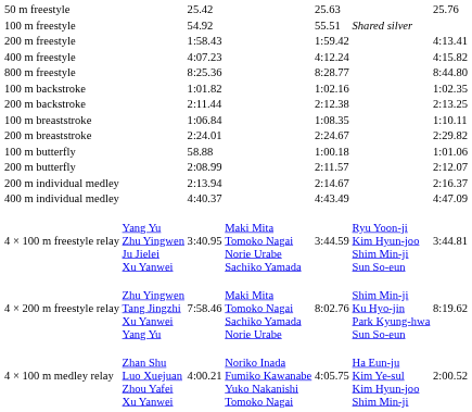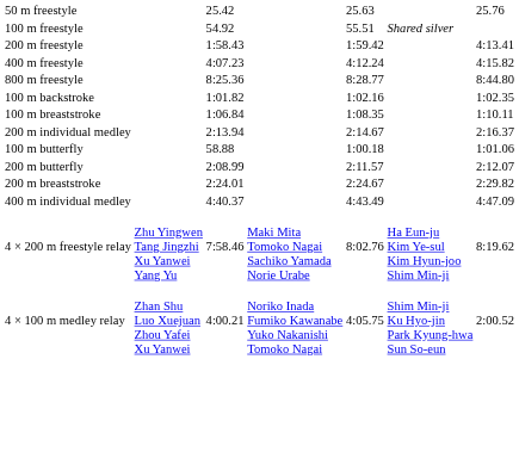 <table>
 <tr>
 <td>50 m freestyle<br></td>
 <td></td>
 <td>25.42</td>
 <td></td>
 <td>25.63</td>
 <td></td>
 <td>25.76</td>
 </tr>
 <tr>
 <td rowspan=2>100 m freestyle<br></td>
 <td rowspan=2></td>
 <td rowspan=2>54.92</td>
 <td></td>
 <td rowspan=2>55.51</td>
 <td rowspan=2><em>Shared silver</em></td>
 <td rowspan=2></td>
 </tr>
 <tr>
 <td></td>
 </tr>
 <tr>
 <td>200 m freestyle<br></td>
 <td></td>
 <td>1:58.43<br></td>
 <td></td>
 <td>1:59.42</td>
 <td></td>
 <td>4:13.41</td>
 </tr>
 <tr>
 <td>400 m freestyle<br></td>
 <td></td>
 <td>4:07.23<br></td>
 <td></td>
 <td>4:12.24</td>
 <td></td>
 <td>4:15.82</td>
 </tr>
 <tr>
 <td>800 m freestyle<br></td>
 <td></td>
 <td>8:25.36<br></td>
 <td></td>
 <td>8:28.77</td>
 <td></td>
 <td>8:44.80</td>
 </tr>
 <tr>
 <td>100 m backstroke<br></td>
 <td></td>
 <td>1:01.82</td>
 <td></td>
 <td>1:02.16</td>
 <td></td>
 <td>1:02.35</td>
 </tr>
 <tr>
-<td>200 m backstroke<br></td>
-<td></td>
-<td>2:11.44</td>
-<td></td>
-<td>2:12.38</td>
-<td></td>
-<td>2:13.25</td>
-</tr>
-<tr>
 <td>100 m breaststroke<br></td>
 <td></td>
 <td>1:06.84<br></td>
 <td></td>
 <td>1:08.35</td>
 <td></td>
 <td>1:10.11</td>
 </tr>
 <tr>
-<td>200 m breaststroke<br></td>
+<td>200 m individual medley<br></td>
 <td></td>
-<td>2:24.01<br></td>
+<td>2:13.94</td>
 <td></td>
-<td>2:24.67</td>
+<td>2:14.67</td>
 <td></td>
-<td>2:29.82</td>
+<td>2:16.37</td>
 </tr>
 <tr>
 <td>100 m butterfly<br></td>
 <td></td>
 <td>58.88</td>
 <td></td>
 <td>1:00.18</td>
 <td></td>
 <td>1:01.06</td>
 </tr>
 <tr>
 <td>200 m butterfly<br></td>
 <td></td>
 <td>2:08.99</td>
 <td></td>
 <td>2:11.57</td>
 <td></td>
 <td>2:12.07</td>
 </tr>
 <tr>
-<td>200 m individual medley<br></td>
+<td>200 m breaststroke<br></td>
 <td></td>
-<td>2:13.94</td>
+<td>2:24.01<br></td>
 <td></td>
-<td>2:14.67</td>
+<td>2:24.67</td>
 <td></td>
-<td>2:16.37</td>
+<td>2:29.82</td>
 </tr>
 <tr>
 <td>400 m individual medley<br></td>
 <td></td>
 <td>4:40.37</td>
 <td></td>
 <td>4:43.49</td>
 <td></td>
 <td>4:47.09</td>
 </tr>
 <tr>
-<td>4 × 100 m freestyle relay<br></td>
-<td><br><a href='#'>Yang Yu</a><br><a href='#'>Zhu Yingwen</a><br><a href='#'>Ju Jielei</a><br><a href='#'>Xu Yanwei</a></td>
-<td>3:40.95<br></td>
-<td><br><a href='#'>Maki Mita</a><br><a href='#'>Tomoko Nagai</a><br><a href='#'>Norie Urabe</a><br><a href='#'>Sachiko Yamada</a></td>
-<td>3:44.59</td>
-<td><br><a href='#'>Ryu Yoon-ji</a><br><a href='#'>Kim Hyun-joo</a><br><a href='#'>Shim Min-ji</a><br><a href='#'>Sun So-eun</a></td>
-<td>3:44.81</td>
-</tr>
-<tr>
 <td>4 × 200 m freestyle relay<br></td>
 <td><br><a href='#'>Zhu Yingwen</a><br><a href='#'>Tang Jingzhi</a><br><a href='#'>Xu Yanwei</a><br><a href='#'>Yang Yu</a></td>
 <td>7:58.46<br></td>
 <td><br><a href='#'>Maki Mita</a><br><a href='#'>Tomoko Nagai</a><br><a href='#'>Sachiko Yamada</a><br><a href='#'>Norie Urabe</a></td>
 <td>8:02.76</td>
-<td><br><a href='#'>Shim Min-ji</a><br><a href='#'>Ku Hyo-jin</a><br><a href='#'>Park Kyung-hwa</a><br><a href='#'>Sun So-eun</a></td>
+<td><br><a href='#'>Ha Eun-ju</a><br><a href='#'>Kim Ye-sul</a><br><a href='#'>Kim Hyun-joo</a><br><a href='#'>Shim Min-ji</a></td>
 <td>8:19.62</td>
 </tr>
 <tr>
 <td>4 × 100 m medley relay<br></td>
 <td><br><a href='#'>Zhan Shu</a><br><a href='#'>Luo Xuejuan</a><br><a href='#'>Zhou Yafei</a><br><a href='#'>Xu Yanwei</a></td>
 <td>4:00.21<br></td>
 <td><br><a href='#'>Noriko Inada</a><br><a href='#'>Fumiko Kawanabe</a><br><a href='#'>Yuko Nakanishi</a><br><a href='#'>Tomoko Nagai</a></td>
 <td>4:05.75</td>
-<td><br><a href='#'>Ha Eun-ju</a><br><a href='#'>Kim Ye-sul</a><br><a href='#'>Kim Hyun-joo</a><br><a href='#'>Shim Min-ji</a></td>
+<td><br><a href='#'>Shim Min-ji</a><br><a href='#'>Ku Hyo-jin</a><br><a href='#'>Park Kyung-hwa</a><br><a href='#'>Sun So-eun</a></td>
 <td>2:00.52</td>
 </tr>
 </table>
